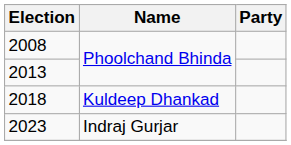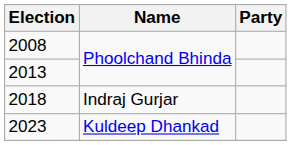 <table class="wikitable sortable">
 <tr>
 <th>Election</th>
 <th>Name</th>
 <th colspan=2>Party</th>
 </tr>
 <tr>
 <td>2008</td>
 <td rowspan=2><a href='#'>Phoolchand Bhinda</a></td>
 <td></td>
 </tr>
 <tr>
 <td>2013</td>
 </tr>
 <tr>
 <td>2018</td>
-<td><a href='#'>Kuldeep Dhankad</a></td>
+<td>Indraj Gurjar</td>
 <td></td>
 </tr>
 <tr>
 <td>2023</td>
-<td>Indraj Gurjar</td>
+<td><a href='#'>Kuldeep Dhankad</a></td>
 <td></td>
 </tr>
 <tr>
 </tr>
 </table>
